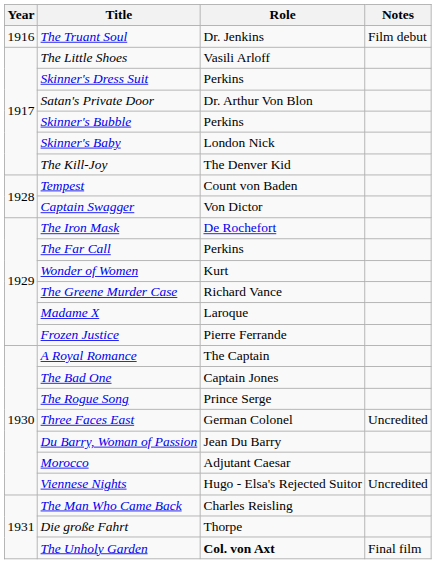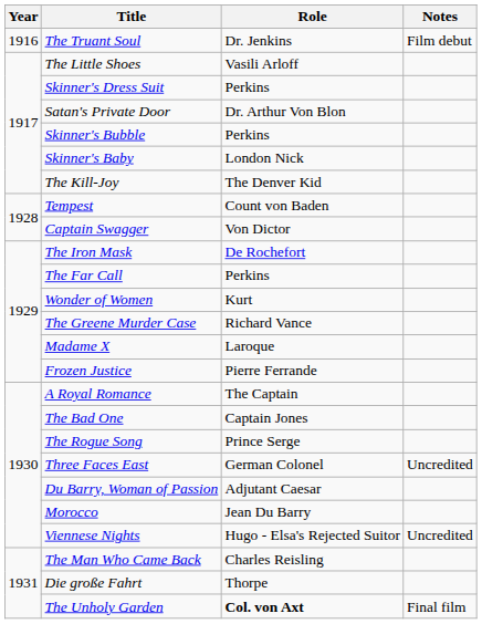 <table class="wikitable">
 <tr>
 <th>Year</th>
 <th>Title</th>
 <th>Role</th>
 <th>Notes</th>
 </tr>
 <tr>
 <td>1916</td>
 <td><em><a href='#'>The Truant Soul</a></em></td>
 <td>Dr. Jenkins</td>
 <td>Film debut</td>
 </tr>
 <tr>
 <td rowspan=6>1917</td>
 <td><em>The Little Shoes</em></td>
 <td>Vasili Arloff</td>
 <td></td>
 </tr>
 <tr>
 <td><em><a href='#'>Skinner's Dress Suit</a></em></td>
 <td>Perkins</td>
 <td></td>
 </tr>
 <tr>
 <td><em>Satan's Private Door</em></td>
 <td>Dr. Arthur Von Blon</td>
 <td></td>
 </tr>
 <tr>
 <td><em><a href='#'>Skinner's Bubble</a></em></td>
 <td>Perkins</td>
 <td></td>
 </tr>
 <tr>
 <td><em><a href='#'>Skinner's Baby</a></em></td>
 <td>London Nick</td>
 <td></td>
 </tr>
 <tr>
 <td><em>The Kill-Joy</em></td>
 <td>The Denver Kid</td>
 <td></td>
 </tr>
 <tr>
 <td rowspan=2>1928</td>
 <td><em><a href='#'>Tempest</a></em></td>
 <td>Count von Baden</td>
 <td></td>
 </tr>
 <tr>
 <td><em><a href='#'>Captain Swagger</a></em></td>
 <td>Von Dictor</td>
 <td></td>
 </tr>
 <tr>
 <td rowspan=6>1929</td>
 <td><em><a href='#'>The Iron Mask</a></em></td>
 <td><a href='#'>De Rochefort</a></td>
 <td></td>
 </tr>
 <tr>
 <td><em><a href='#'>The Far Call</a></em></td>
 <td>Perkins</td>
 <td></td>
 </tr>
 <tr>
 <td><em><a href='#'>Wonder of Women</a></em></td>
 <td>Kurt</td>
 <td></td>
 </tr>
 <tr>
 <td><em><a href='#'>The Greene Murder Case</a></em></td>
 <td>Richard Vance</td>
 <td></td>
 </tr>
 <tr>
 <td><em><a href='#'>Madame X</a></em></td>
 <td>Laroque</td>
 <td></td>
 </tr>
 <tr>
 <td><em><a href='#'>Frozen Justice</a></em></td>
 <td>Pierre Ferrande</td>
 <td></td>
 </tr>
 <tr>
 <td rowspan=7>1930</td>
 <td><em><a href='#'>A Royal Romance</a></em></td>
 <td>The Captain</td>
 <td></td>
 </tr>
 <tr>
 <td><em><a href='#'>The Bad One</a></em></td>
 <td>Captain Jones</td>
 <td></td>
 </tr>
 <tr>
 <td><em><a href='#'>The Rogue Song</a></em></td>
 <td>Prince Serge</td>
 <td></td>
 </tr>
 <tr>
 <td><em><a href='#'>Three Faces East</a></em></td>
 <td>German Colonel</td>
 <td>Uncredited</td>
 </tr>
 <tr>
 <td><em><a href='#'>Du Barry, Woman of Passion</a></em></td>
-<td>Jean Du Barry</td>
+<td>Adjutant Caesar</td>
 <td></td>
 </tr>
 <tr>
 <td><em><a href='#'>Morocco</a></em></td>
-<td>Adjutant Caesar</td>
+<td>Jean Du Barry</td>
 <td></td>
 </tr>
 <tr>
 <td><em><a href='#'>Viennese Nights</a></em></td>
 <td>Hugo - Elsa's Rejected Suitor</td>
 <td>Uncredited</td>
 </tr>
 <tr>
 <td rowspan=3>1931</td>
 <td><em><a href='#'>The Man Who Came Back</a></em></td>
 <td>Charles Reisling</td>
 <td></td>
 </tr>
 <tr>
 <td><em>Die große Fahrt</em></td>
 <td>Thorpe</td>
 <td></td>
 </tr>
 <tr>
 <td><em><a href='#'>The Unholy Garden</a></em></td>
 <td><strong>Col. von Axt</strong></td>
 <td>Final film</td>
 </tr>
 </table>
